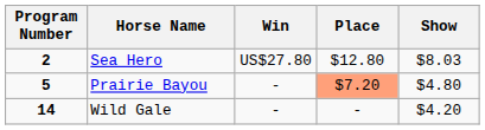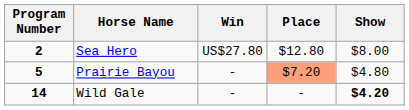 <table class="wikitable sortable" style="font-size:90%">
 <tr>
 <th width="58px">Program<br>Number</th>
 <th width="110px">Horse Name<br></th>
 <th width="58px">Win<br></th>
 <th width="58px">Place<br></th>
 <th width="58px">Show</th>
 </tr>
 <tr>
 <td align=center><strong>2</strong></td>
 <td><a href='#'>Sea Hero</a></td>
 <td align=center>US$27.80</td>
 <td align=center>$12.80</td>
-<td align=center>$8.03</td>
+<td align=center>$8.00</td>
 </tr>
 <tr>
 <td align=center><strong>5</strong></td>
 <td><a href='#'>Prairie Bayou</a></td>
 <td align=center>-</td>
 <td align=center style="background: lightsalmon;">$7.20</td>
 <td align=center>$4.80</td>
 </tr>
 <tr>
 <td align=center><strong>14</strong></td>
 <td>Wild Gale</td>
 <td align=center>-</td>
 <td align=center>-</td>
-<td align=center>$4.20</td>
+<td align=center><strong>$4.20</strong></td>
 </tr>
 </table>
